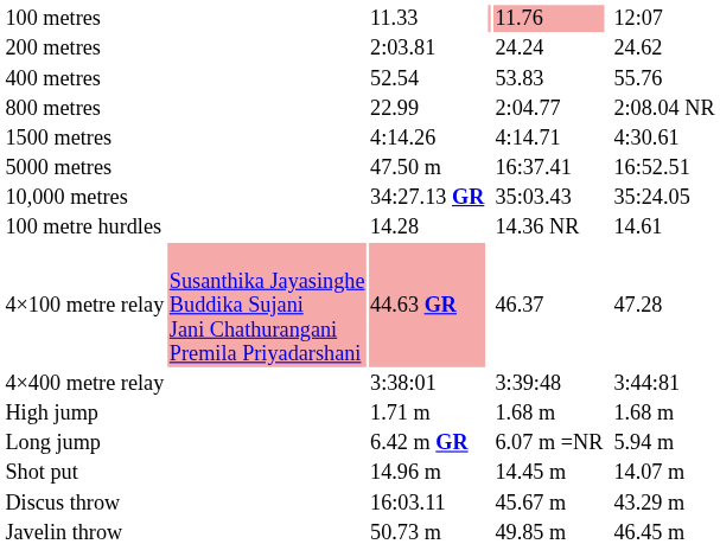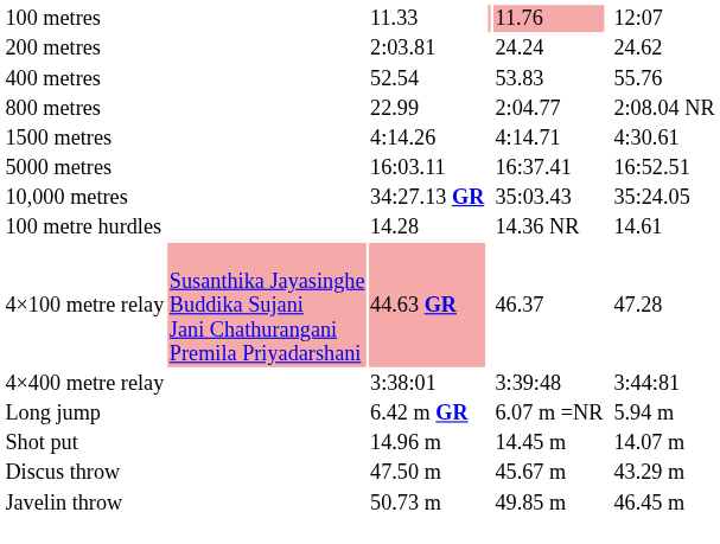 <table>
 <tr>
 <td>100 metres</td>
 <td></td>
 <td>11.33</td>
 <td bgcolor=#F5A9A9></td>
 <td bgcolor=#F5A9A9>11.76</td>
 <td></td>
 <td>12:07</td>
 </tr>
 <tr>
 <td>200 metres</td>
 <td></td>
 <td>2:03.81</td>
 <td></td>
 <td>24.24</td>
 <td></td>
 <td>24.62</td>
 </tr>
 <tr>
 <td>400 metres</td>
 <td></td>
 <td>52.54</td>
 <td></td>
 <td>53.83</td>
 <td></td>
 <td>55.76</td>
 </tr>
 <tr>
 <td>800 metres</td>
 <td></td>
 <td>22.99</td>
 <td></td>
 <td>2:04.77</td>
 <td></td>
 <td>2:08.04 NR</td>
 </tr>
 <tr>
 <td>1500 metres</td>
 <td></td>
 <td>4:14.26</td>
 <td></td>
 <td>4:14.71</td>
 <td></td>
 <td>4:30.61</td>
 </tr>
 <tr>
 <td>5000 metres</td>
 <td></td>
-<td>47.50 m</td>
+<td>16:03.11</td>
 <td></td>
 <td>16:37.41</td>
 <td></td>
 <td>16:52.51</td>
 </tr>
 <tr>
 <td>10,000 metres</td>
 <td></td>
 <td>34:27.13 <strong><a href='#'>GR</a></strong></td>
 <td></td>
 <td>35:03.43</td>
 <td></td>
 <td>35:24.05</td>
 </tr>
 <tr>
 <td>100 metre hurdles</td>
 <td></td>
 <td>14.28</td>
 <td></td>
 <td>14.36 NR</td>
 <td></td>
 <td>14.61</td>
 </tr>
 <tr>
 <td>4×100 metre relay</td>
 <td bgcolor=#F5A9A9><br><a href='#'>Susanthika Jayasinghe</a><br><a href='#'>Buddika Sujani</a><br><a href='#'>Jani Chathurangani</a><br><a href='#'>Premila Priyadarshani</a></td>
 <td bgcolor=#F5A9A9>44.63 <strong><a href='#'>GR</a></strong></td>
 <td></td>
 <td>46.37</td>
 <td></td>
 <td>47.28</td>
 </tr>
 <tr>
 <td>4×400 metre relay</td>
 <td></td>
 <td>3:38:01</td>
 <td></td>
 <td>3:39:48</td>
 <td></td>
 <td>3:44:81</td>
 </tr>
 <tr>
-<td>High jump</td>
-<td></td>
-<td>1.71 m</td>
-<td></td>
-<td>1.68 m</td>
-<td></td>
-<td>1.68 m</td>
-</tr>
-<tr>
 <td>Long jump</td>
 <td></td>
 <td>6.42 m <strong><a href='#'>GR</a></strong></td>
 <td></td>
 <td>6.07 m =NR</td>
 <td></td>
 <td>5.94 m</td>
 </tr>
 <tr>
 <td>Shot put</td>
 <td></td>
 <td>14.96 m</td>
 <td></td>
 <td>14.45 m</td>
 <td></td>
 <td>14.07 m</td>
 </tr>
 <tr>
 <td>Discus throw</td>
 <td></td>
-<td>16:03.11</td>
+<td>47.50 m</td>
 <td></td>
 <td>45.67 m</td>
 <td></td>
 <td>43.29 m</td>
 </tr>
 <tr>
 <td>Javelin throw</td>
 <td></td>
 <td>50.73 m</td>
 <td></td>
 <td>49.85 m</td>
 <td></td>
 <td>46.45 m</td>
 </tr>
 </table>
